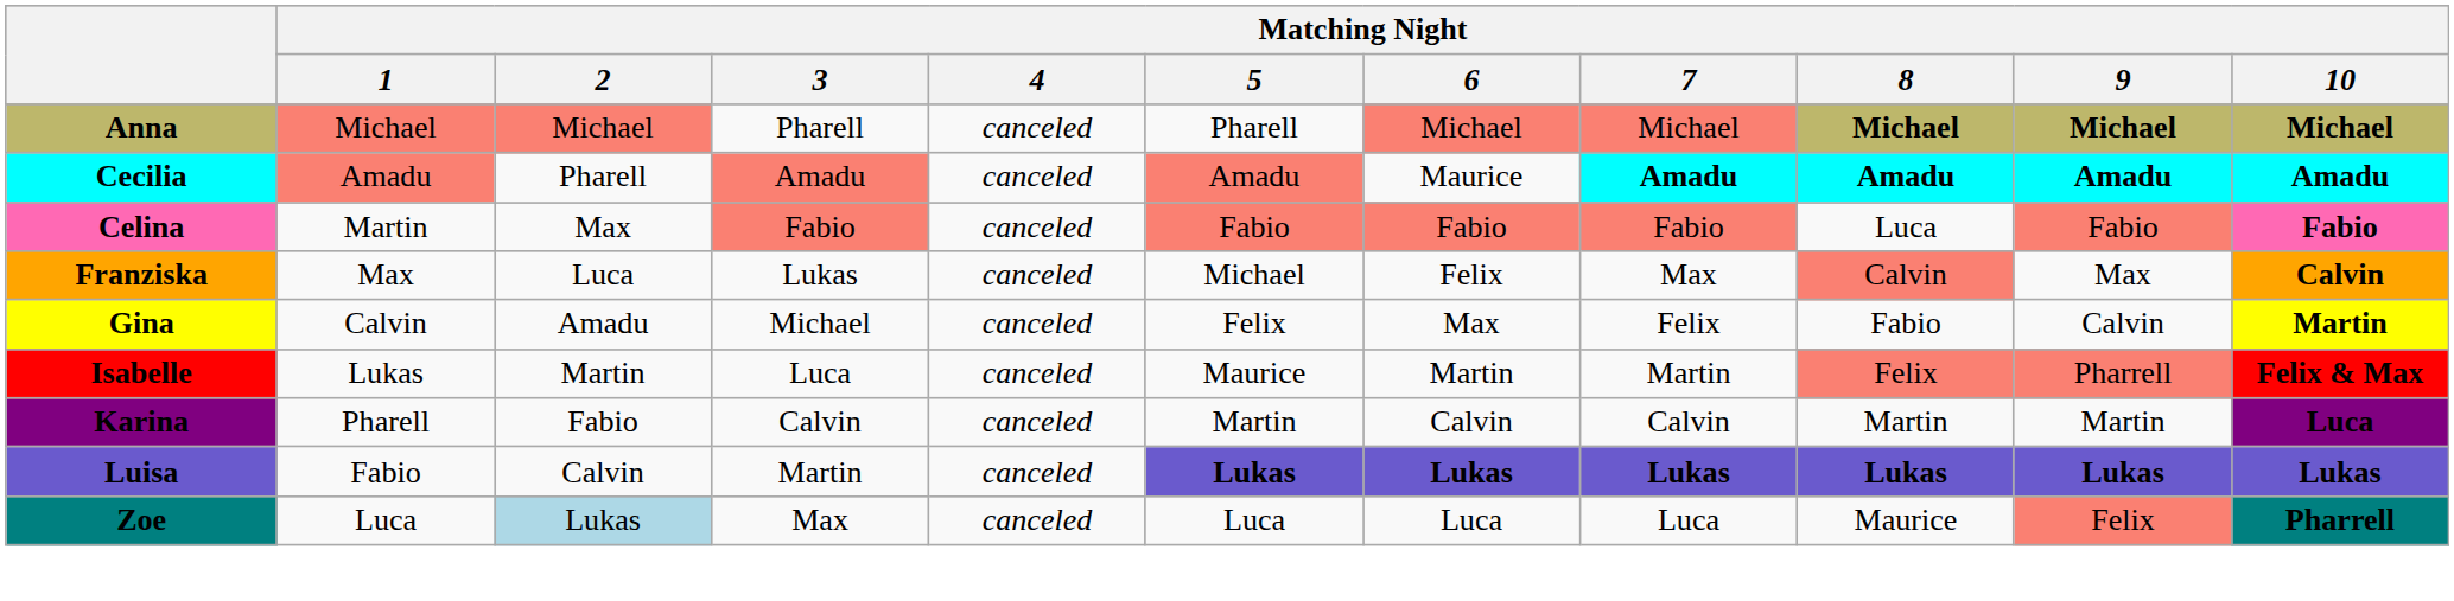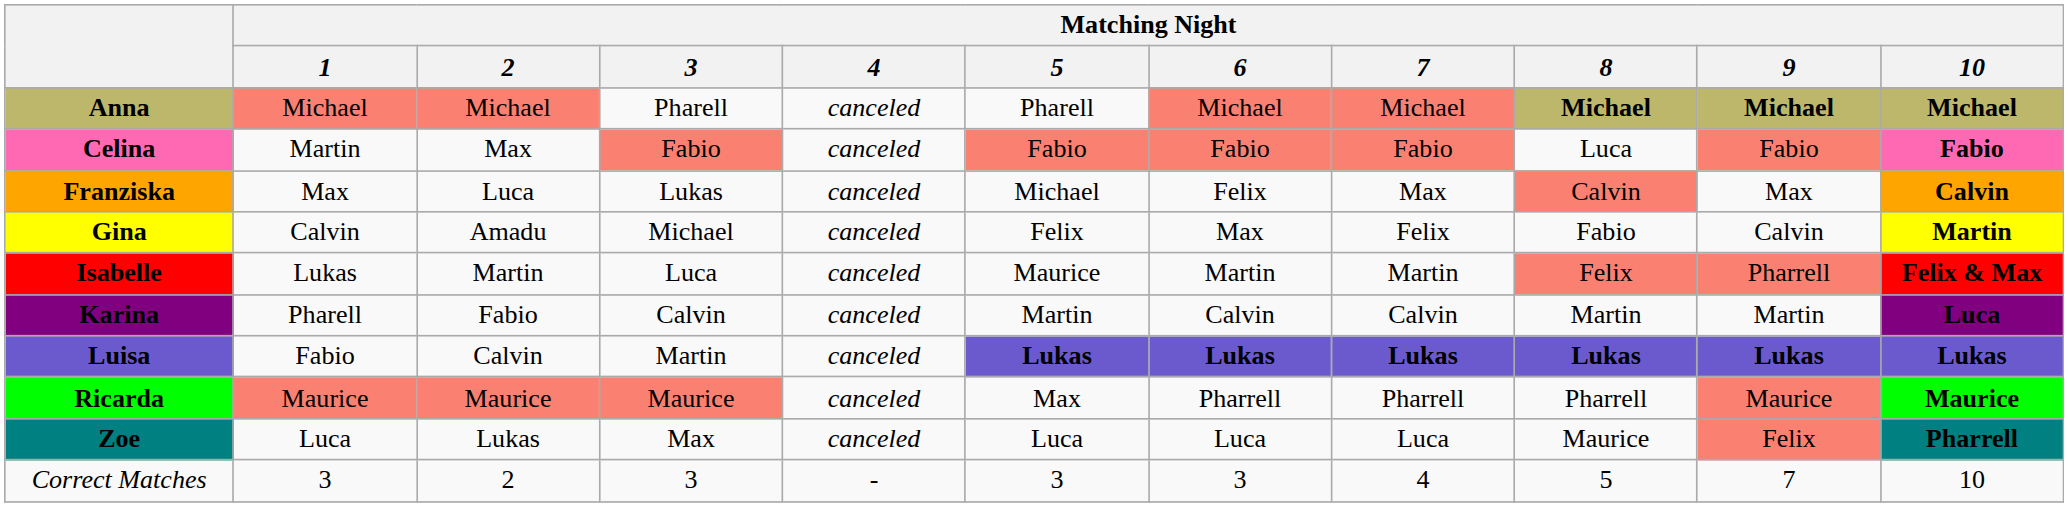 <table class="wikitable nowrap" style="text-align:center; width:100%;">
 <tr>
 <th rowspan="2" style="width:10%;"></th>
 <th colspan="10" style="text-align:center;">Matching Night</th>
 </tr>
 <tr>
 <th style="text-align:center; width:8%;"><em>1</em></th>
 <th style="text-align:center; width:8%;"><em>2</em></th>
 <th style="text-align:center; width:8%;"><em>3</em></th>
 <th style="text-align:center; width:8%;"><em>4</em></th>
 <th style="text-align:center; width:8%;"><em>5</em></th>
 <th style="text-align:center; width:8%;"><em>6</em></th>
 <th style="text-align:center; width:8%;"><em>7</em></th>
 <th style="text-align:center; width:8%;"><em>8</em></th>
 <th style="text-align:center; width:8%;"><em>9</em></th>
 <th style="text-align:center; width:8%;"><em>10</em></th>
 </tr>
 <tr>
 <td style="background:darkkhaki"><strong>Anna</strong></td>
 <td style="background:salmon">Michael</td>
 <td style="background:salmon">Michael</td>
 <td>Pharell</td>
 <td><em>canceled</em></td>
 <td>Pharell</td>
 <td style="background:salmon">Michael</td>
 <td style="background:salmon">Michael</td>
 <td style="background:darkkhaki"><strong>Michael</strong></td>
 <td style="background:darkkhaki"><strong>Michael</strong></td>
 <td style="background:darkkhaki"><strong>Michael</strong></td>
-</tr>
-<tr>
-<td style="background:aqua"><strong>Cecilia</strong></td>
-<td style="background:salmon">Amadu</td>
-<td>Pharell</td>
-<td style="background:salmon">Amadu</td>
-<td><em>canceled</em></td>
-<td style="background:salmon">Amadu</td>
-<td>Maurice</td>
-<td style="background:aqua"><strong>Amadu</strong></td>
-<td style="background:aqua"><strong>Amadu</strong></td>
-<td style="background:aqua"><strong>Amadu</strong></td>
-<td style="background:aqua"><strong>Amadu</strong></td>
 </tr>
 <tr>
 <td style="background:hotpink"><strong>Celina</strong></td>
 <td>Martin</td>
 <td>Max</td>
 <td style="background:salmon">Fabio</td>
 <td><em>canceled</em></td>
 <td style="background:salmon">Fabio</td>
 <td style="background:salmon">Fabio</td>
 <td style="background:salmon">Fabio</td>
 <td>Luca</td>
 <td style="background:salmon">Fabio</td>
 <td style="background:hotpink"><strong>Fabio</strong></td>
 </tr>
 <tr>
 <td style="background:orange"><strong>Franziska</strong></td>
 <td>Max</td>
 <td>Luca</td>
 <td>Lukas</td>
 <td><em>canceled</em></td>
 <td>Michael</td>
 <td>Felix</td>
 <td>Max</td>
 <td style="background:salmon">Calvin</td>
 <td>Max</td>
 <td style="background:orange"><strong>Calvin</strong></td>
 </tr>
 <tr>
 <td style="background:yellow"><strong>Gina</strong></td>
 <td>Calvin</td>
 <td>Amadu</td>
 <td>Michael</td>
 <td><em>canceled</em></td>
 <td>Felix</td>
 <td>Max</td>
 <td>Felix</td>
 <td>Fabio</td>
 <td>Calvin</td>
 <td style="background:yellow"><strong>Martin</strong></td>
 </tr>
 <tr>
 <td style="background:red"><strong>Isabelle</strong></td>
 <td>Lukas</td>
 <td>Martin</td>
 <td>Luca</td>
 <td><em>canceled</em></td>
 <td>Maurice</td>
 <td>Martin</td>
 <td>Martin</td>
 <td style="background:salmon">Felix</td>
 <td style="background:salmon">Pharrell</td>
 <td style="background:red"><strong>Felix & Max</strong></td>
 </tr>
 <tr>
 <td style="background:purple"><strong>Karina</strong></td>
 <td>Pharell</td>
 <td>Fabio</td>
 <td>Calvin</td>
 <td><em>canceled</em></td>
 <td>Martin</td>
 <td>Calvin</td>
 <td>Calvin</td>
 <td>Martin</td>
 <td>Martin</td>
 <td style="background:purple"><strong>Luca</strong></td>
 </tr>
 <tr>
 <td style="background:slateblue"><strong>Luisa</strong></td>
 <td>Fabio</td>
 <td>Calvin</td>
 <td>Martin</td>
 <td><em>canceled</em></td>
 <td style="background:slateblue"><strong>Lukas</strong></td>
 <td style="background:slateblue"><strong>Lukas</strong></td>
 <td style="background:slateblue"><strong>Lukas</strong></td>
 <td style="background:slateblue"><strong>Lukas</strong></td>
 <td style="background:slateblue"><strong>Lukas</strong></td>
 <td style="background:slateblue"><strong>Lukas</strong></td>
 </tr>
 <tr>
+<td style="background:lime"><strong>Ricarda</strong></td>
+<td style="background:salmon">Maurice</td>
+<td style="background:salmon">Maurice</td>
+<td style="background:salmon">Maurice</td>
+<td><em>canceled</em></td>
+<td>Max</td>
+<td>Pharrell</td>
+<td>Pharrell</td>
+<td>Pharrell</td>
+<td style="background:salmon">Maurice</td>
+<td style="background:lime"><strong>Maurice</strong></td>
+</tr>
+<tr>
 <td style="background:teal"><strong>Zoe</strong></td>
 <td>Luca</td>
-<td style="background: lightblue;">Lukas</td>
+<td>Lukas</td>
 <td>Max</td>
 <td><em>canceled</em></td>
 <td>Luca</td>
 <td>Luca</td>
 <td>Luca</td>
 <td>Maurice</td>
 <td style="background:salmon">Felix</td>
 <td style="background:teal"><strong>Pharrell</strong></td>
 </tr>
+<tr>
+<td><em>Correct Matches</em></td>
+<td>3</td>
+<td>2</td>
+<td>3</td>
+<td>-</td>
+<td>3</td>
+<td>3</td>
+<td>4</td>
+<td>5</td>
+<td>7</td>
+<td>10</td>
+</tr>
 </table>
